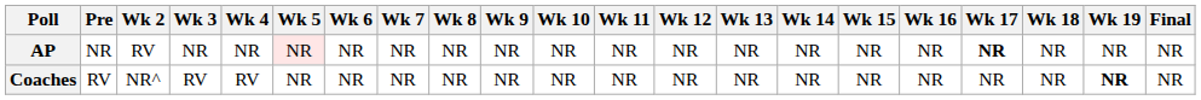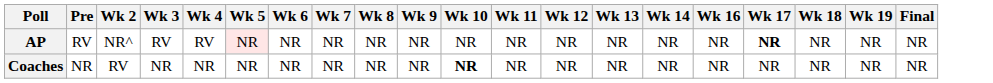 <table class="wikitable" style="white-space:nowrap;">
 <tr>
 <th>Poll</th>
 <th>Pre</th>
 <th>Wk 2</th>
 <th>Wk 3</th>
 <th>Wk 4</th>
 <th>Wk 5</th>
 <th>Wk 6</th>
 <th>Wk 7</th>
 <th>Wk 8</th>
 <th>Wk 9</th>
 <th>Wk 10</th>
 <th>Wk 11</th>
 <th>Wk 12</th>
 <th>Wk 13</th>
 <th>Wk 14</th>
-<th>Wk 15</th>
 <th>Wk 16</th>
 <th>Wk 17</th>
 <th>Wk 18</th>
 <th>Wk 19</th>
 <th>Final</th>
 </tr>
 <tr style="text-align:center;">
 <th>AP</th>
-<td style="background:#FFF;">NR</td>
 <td style="background:#FFF;">RV</td>
-<td style="background:#FFF;">NR</td>
-<td style="background:#FFF;">NR</td>
+<td style="background:#FFF;">NR^</td>
+<td style="background:#FFF;">RV</td>
+<td style="background:#FFF;">RV</td>
 <td style="background:#FFE6E6;">NR</td>
-<td style="background:#FFF;">NR</td>
 <td style="background:#FFF;">NR</td>
 <td style="background:#FFF;">NR</td>
 <td style="background:#FFF;">NR</td>
 <td style="background:#FFF;">NR</td>
 <td style="background:#FFF;">NR</td>
 <td style="background:#FFF;">NR</td>
 <td style="background:#FFF;">NR</td>
 <td style="background:#FFF;">NR</td>
 <td style="background:#FFF;">NR</td>
 <td style="background:#FFF;">NR</td>
 <td style="background:#FFF;"><strong>NR</strong></td>
 <td style="background:#FFF;">NR</td>
 <td style="background:#FFF;">NR</td>
 <td style="background:#FFF;">NR</td>
 </tr>
 <tr style="text-align:center;">
 <th>Coaches</th>
+<td style="background:#FFF;">NR</td>
 <td style="background:#FFF;">RV</td>
-<td style="background:#FFF;">NR^</td>
-<td style="background:#FFF;">RV</td>
-<td style="background:#FFF;">RV</td>
+<td style="background:#FFF;">NR</td>
+<td style="background:#FFF;">NR</td>
+<td style="background:#FFF;">NR</td>
+<td style="background:#FFF;">NR</td>
+<td style="background:#FFF;">NR</td>
+<td style="background:#FFF;">NR</td>
+<td style="background:#FFF;">NR</td>
+<td style="background:#FFF;"><strong>NR</strong></td>
 <td style="background:#FFF;">NR</td>
 <td style="background:#FFF;">NR</td>
 <td style="background:#FFF;">NR</td>
 <td style="background:#FFF;">NR</td>
 <td style="background:#FFF;">NR</td>
 <td style="background:#FFF;">NR</td>
 <td style="background:#FFF;">NR</td>
 <td style="background:#FFF;">NR</td>
 <td style="background:#FFF;">NR</td>
-<td style="background:#FFF;">NR</td>
-<td style="background:#FFF;">NR</td>
-<td style="background:#FFF;">NR</td>
-<td style="background:#FFF;">NR</td>
-<td style="background:#FFF;">NR</td>
-<td style="background:#FFF;"><strong>NR</strong></td>
-<td style="background:#FFF;">NR</td>
 </tr>
 </table>
